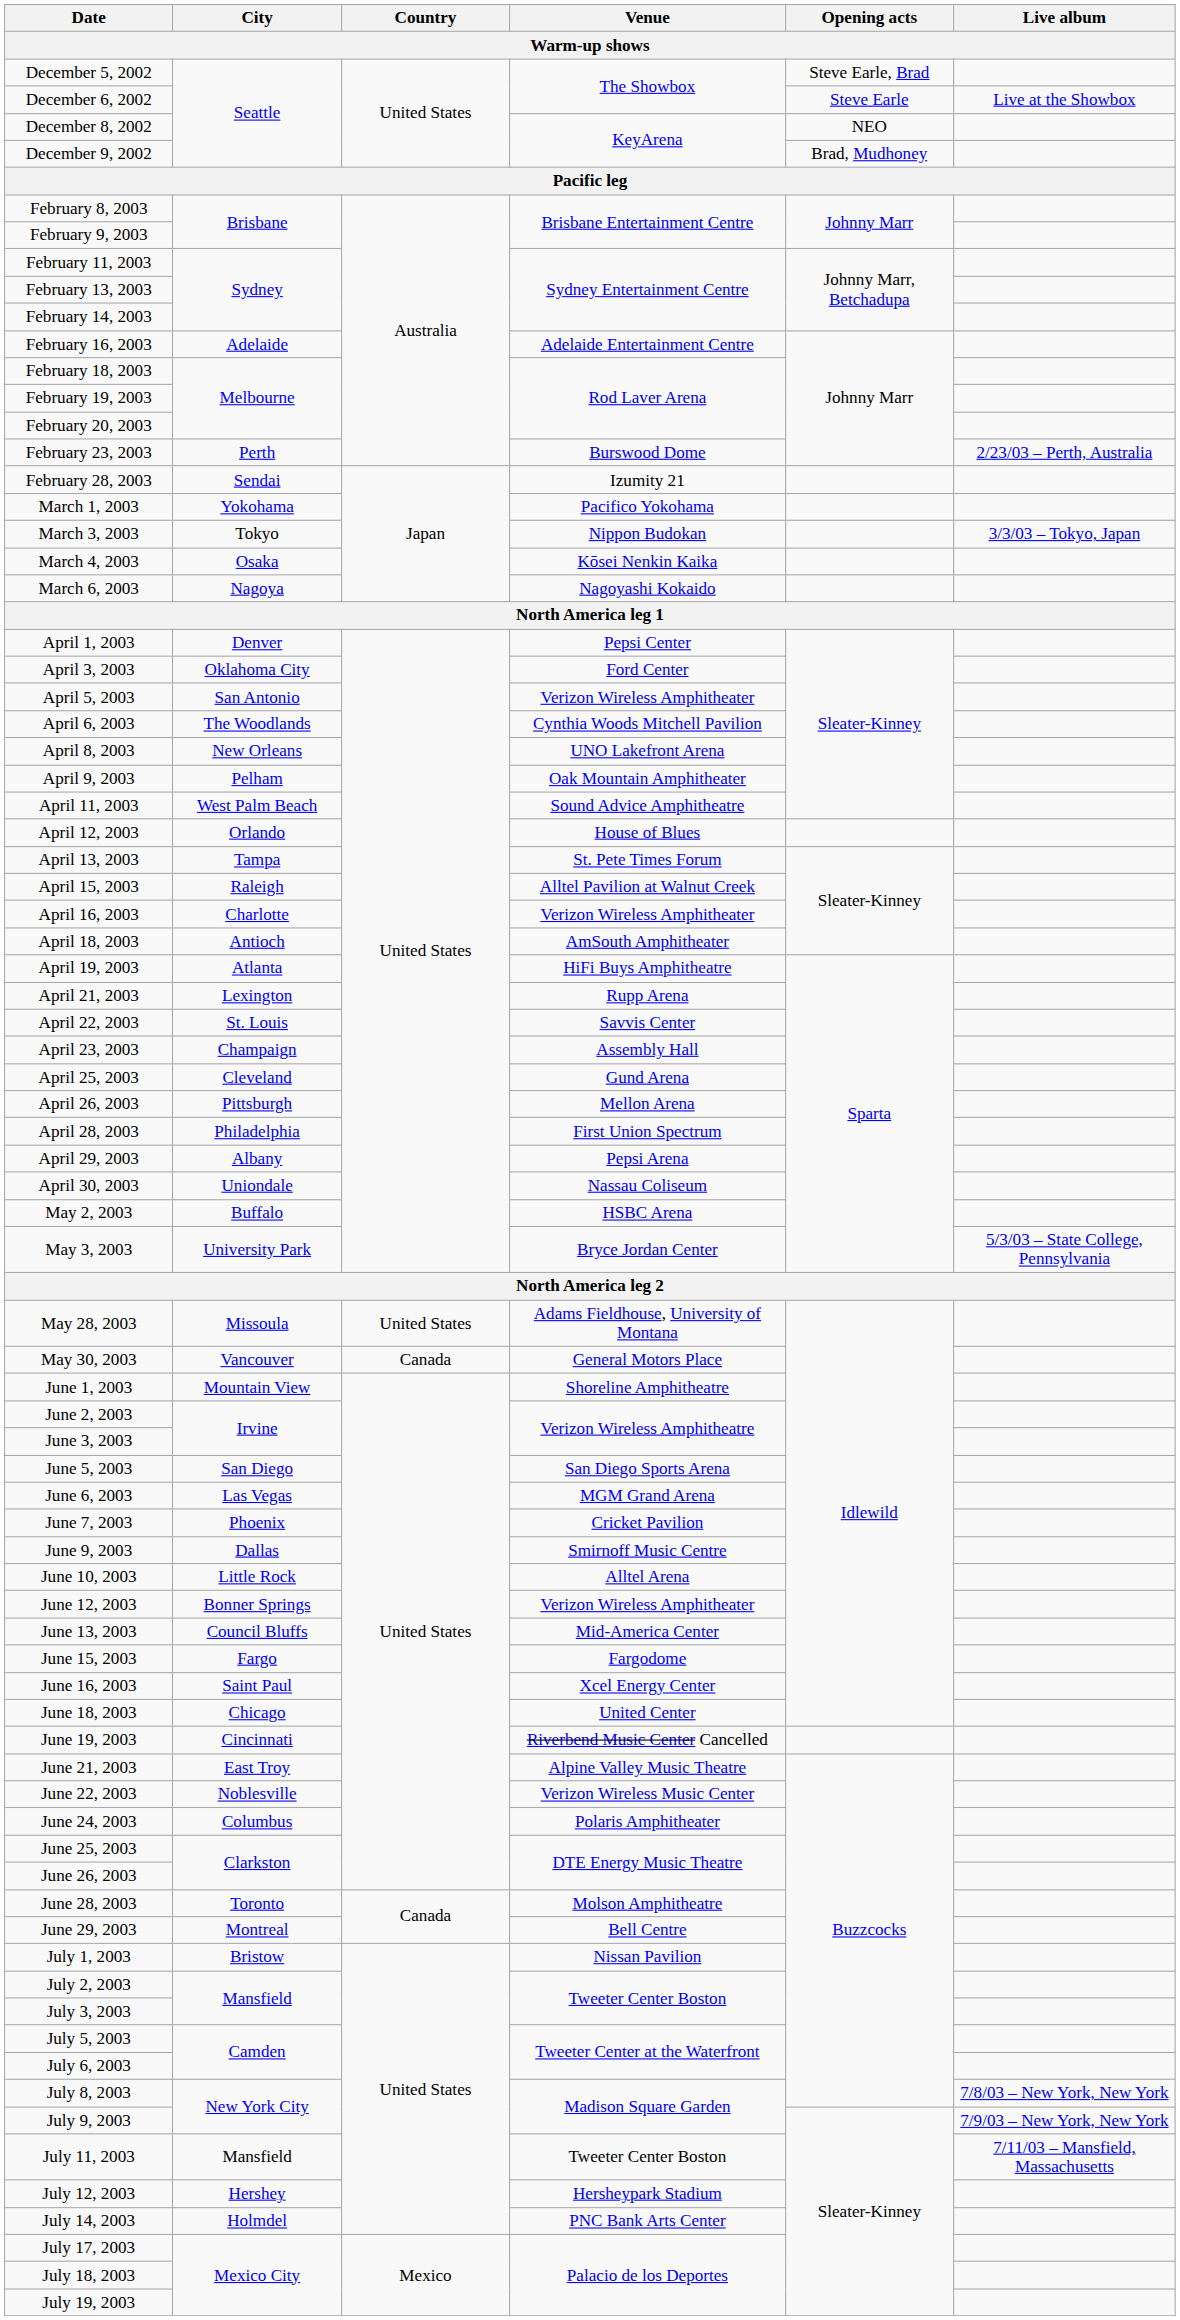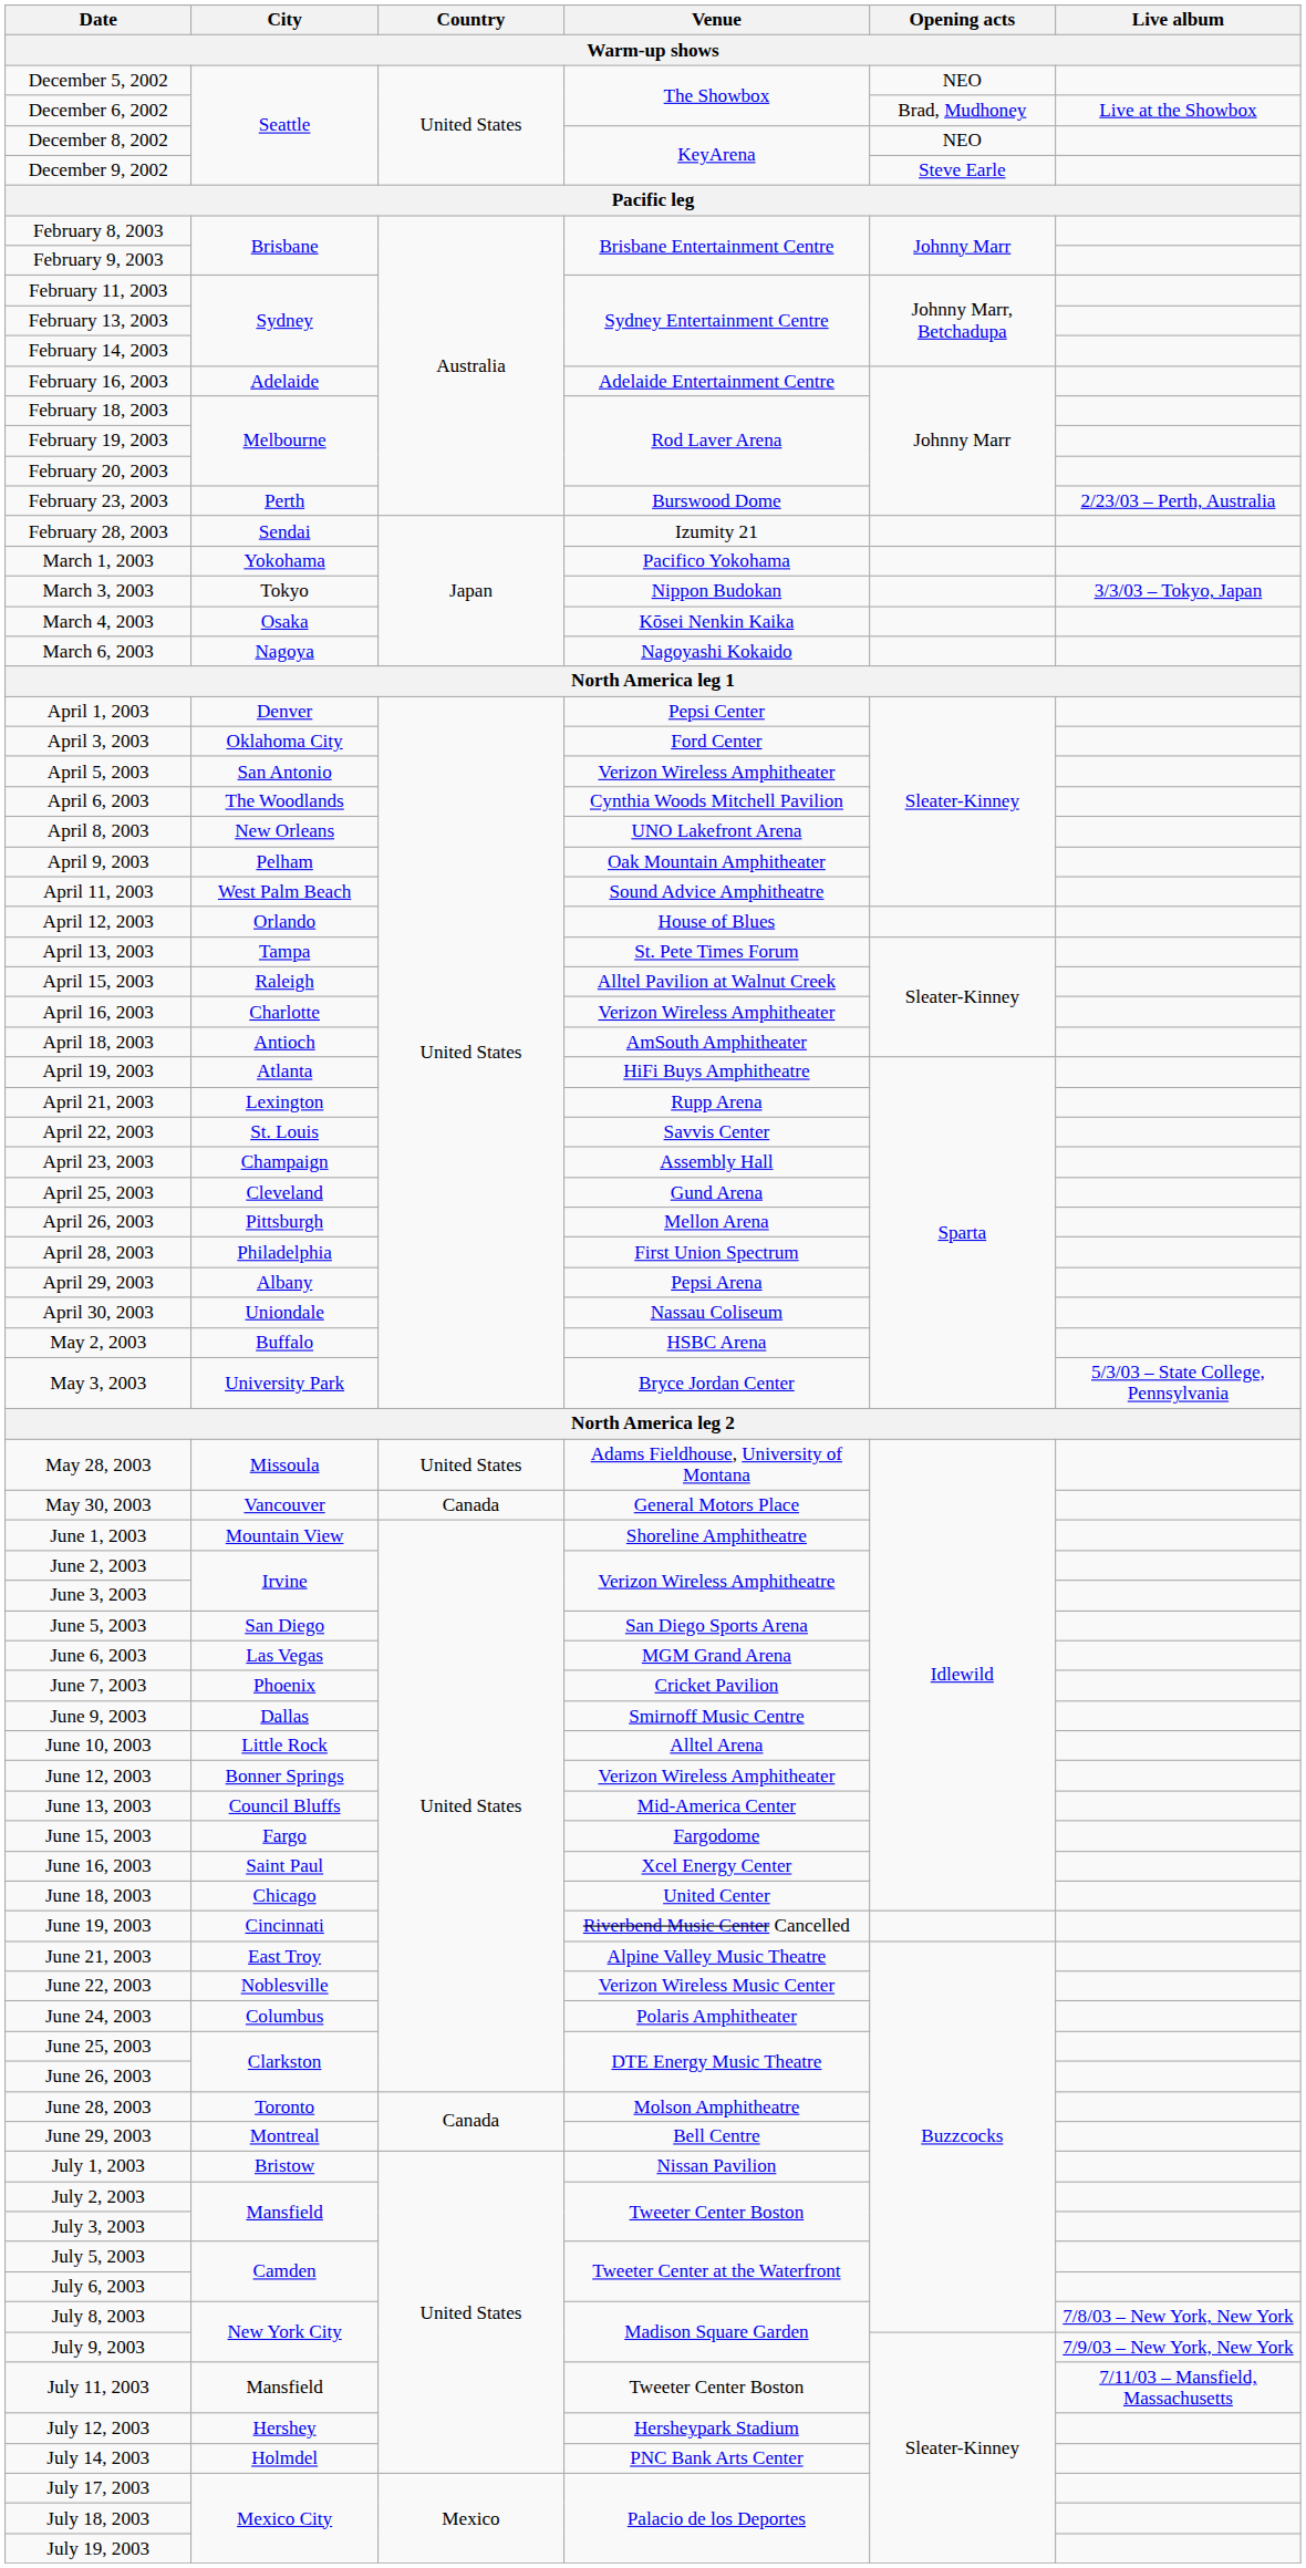 <table class="wikitable" style="text-align:center;">
 <tr>
 <th style="width:150px;">Date</th>
 <th style="width:150px;">City</th>
 <th style="width:150px;">Country</th>
 <th style="width:250px;">Venue</th>
 <th style="width:150px;">Opening acts</th>
 <th style="width:200px;">Live album</th>
 </tr>
 <tr>
 <th colspan="6">Warm-up shows</th>
 </tr>
 <tr>
 <td>December 5, 2002</td>
 <td rowspan="4"><a href='#'>Seattle</a></td>
 <td rowspan="4">United States</td>
 <td rowspan="2"><a href='#'>The Showbox</a></td>
-<td>Steve Earle, <a href='#'>Brad</a></td>
+<td>NEO</td>
 <td></td>
 </tr>
 <tr>
 <td>December 6, 2002</td>
-<td><a href='#'>Steve Earle</a></td>
+<td>Brad, <a href='#'>Mudhoney</a></td>
 <td><a href='#'>Live at the Showbox</a></td>
 </tr>
 <tr>
 <td>December 8, 2002</td>
 <td rowspan="2"><a href='#'>KeyArena</a></td>
 <td>NEO</td>
 <td></td>
 </tr>
 <tr>
 <td>December 9, 2002</td>
-<td>Brad, <a href='#'>Mudhoney</a></td>
+<td><a href='#'>Steve Earle</a></td>
 <td></td>
 </tr>
 <tr>
 <th colspan="6">Pacific leg</th>
 </tr>
 <tr>
 <td>February 8, 2003</td>
 <td rowspan="2"><a href='#'>Brisbane</a></td>
 <td rowspan="10">Australia</td>
 <td rowspan="2"><a href='#'>Brisbane Entertainment Centre</a></td>
 <td rowspan="2"><a href='#'>Johnny Marr</a></td>
 <td></td>
 </tr>
 <tr>
 <td>February 9, 2003</td>
 <td></td>
 </tr>
 <tr>
 <td>February 11, 2003</td>
 <td rowspan="3"><a href='#'>Sydney</a></td>
 <td rowspan="3"><a href='#'>Sydney Entertainment Centre</a></td>
 <td rowspan="3">Johnny Marr, <a href='#'>Betchadupa</a></td>
 <td></td>
 </tr>
 <tr>
 <td>February 13, 2003</td>
 <td></td>
 </tr>
 <tr>
 <td>February 14, 2003</td>
 <td></td>
 </tr>
 <tr>
 <td>February 16, 2003</td>
 <td><a href='#'>Adelaide</a></td>
 <td><a href='#'>Adelaide Entertainment Centre</a></td>
 <td rowspan="5">Johnny Marr</td>
 <td></td>
 </tr>
 <tr>
 <td>February 18, 2003</td>
 <td rowspan="3"><a href='#'>Melbourne</a></td>
 <td rowspan="3"><a href='#'>Rod Laver Arena</a></td>
 <td></td>
 </tr>
 <tr>
 <td>February 19, 2003</td>
 <td></td>
 </tr>
 <tr>
 <td>February 20, 2003</td>
 <td></td>
 </tr>
 <tr>
 <td>February 23, 2003</td>
 <td><a href='#'>Perth</a></td>
 <td><a href='#'>Burswood Dome</a></td>
 <td><a href='#'>2/23/03 – Perth, Australia</a></td>
 </tr>
 <tr>
 <td>February 28, 2003</td>
 <td><a href='#'>Sendai</a></td>
 <td rowspan="5">Japan</td>
 <td>Izumity 21</td>
 <td></td>
 <td></td>
 </tr>
 <tr>
 <td>March 1, 2003</td>
 <td><a href='#'>Yokohama</a></td>
 <td><a href='#'>Pacifico Yokohama</a></td>
 <td></td>
 <td></td>
 </tr>
 <tr>
 <td>March 3, 2003</td>
 <td>Tokyo</td>
 <td><a href='#'>Nippon Budokan</a></td>
 <td></td>
 <td><a href='#'>3/3/03 – Tokyo, Japan</a></td>
 </tr>
 <tr>
 <td>March 4, 2003</td>
 <td><a href='#'>Osaka</a></td>
 <td><a href='#'>Kōsei Nenkin Kaika</a></td>
 <td></td>
 <td></td>
 </tr>
 <tr>
 <td>March 6, 2003</td>
 <td><a href='#'>Nagoya</a></td>
 <td><a href='#'>Nagoyashi Kokaido</a></td>
 <td></td>
 <td></td>
 </tr>
 <tr>
 <th colspan="6">North America leg 1</th>
 </tr>
 <tr>
 <td>April 1, 2003</td>
 <td><a href='#'>Denver</a></td>
 <td rowspan="23">United States</td>
 <td><a href='#'>Pepsi Center</a></td>
 <td rowspan="7"><a href='#'>Sleater-Kinney</a></td>
 <td></td>
 </tr>
 <tr>
 <td>April 3, 2003</td>
 <td><a href='#'>Oklahoma City</a></td>
 <td><a href='#'>Ford Center</a></td>
 <td></td>
 </tr>
 <tr>
 <td>April 5, 2003</td>
 <td><a href='#'>San Antonio</a></td>
 <td><a href='#'>Verizon Wireless Amphitheater</a></td>
 <td></td>
 </tr>
 <tr>
 <td>April 6, 2003</td>
 <td><a href='#'>The Woodlands</a></td>
 <td><a href='#'>Cynthia Woods Mitchell Pavilion</a></td>
 <td></td>
 </tr>
 <tr>
 <td>April 8, 2003</td>
 <td><a href='#'>New Orleans</a></td>
 <td><a href='#'>UNO Lakefront Arena</a></td>
 <td></td>
 </tr>
 <tr>
 <td>April 9, 2003</td>
 <td><a href='#'>Pelham</a></td>
 <td><a href='#'>Oak Mountain Amphitheater</a></td>
 <td></td>
 </tr>
 <tr>
 <td>April 11, 2003</td>
 <td><a href='#'>West Palm Beach</a></td>
 <td><a href='#'>Sound Advice Amphitheatre</a></td>
 <td></td>
 </tr>
 <tr>
 <td>April 12, 2003</td>
 <td><a href='#'>Orlando</a></td>
 <td><a href='#'>House of Blues</a></td>
 <td></td>
 <td></td>
 </tr>
 <tr>
 <td>April 13, 2003</td>
 <td><a href='#'>Tampa</a></td>
 <td><a href='#'>St. Pete Times Forum</a></td>
 <td rowspan="4">Sleater-Kinney</td>
 <td></td>
 </tr>
 <tr>
 <td>April 15, 2003</td>
 <td><a href='#'>Raleigh</a></td>
 <td><a href='#'>Alltel Pavilion at Walnut Creek</a></td>
 <td></td>
 </tr>
 <tr>
 <td>April 16, 2003</td>
 <td><a href='#'>Charlotte</a></td>
 <td><a href='#'>Verizon Wireless Amphitheater</a></td>
 <td></td>
 </tr>
 <tr>
 <td>April 18, 2003</td>
 <td><a href='#'>Antioch</a></td>
 <td><a href='#'>AmSouth Amphitheater</a></td>
 <td></td>
 </tr>
 <tr>
 <td>April 19, 2003</td>
 <td><a href='#'>Atlanta</a></td>
 <td><a href='#'>HiFi Buys Amphitheatre</a></td>
 <td rowspan="11"><a href='#'>Sparta</a></td>
 <td></td>
 </tr>
 <tr>
 <td>April 21, 2003</td>
 <td><a href='#'>Lexington</a></td>
 <td><a href='#'>Rupp Arena</a></td>
 <td></td>
 </tr>
 <tr>
 <td>April 22, 2003</td>
 <td><a href='#'>St. Louis</a></td>
 <td><a href='#'>Savvis Center</a></td>
 <td></td>
 </tr>
 <tr>
 <td>April 23, 2003</td>
 <td><a href='#'>Champaign</a></td>
 <td><a href='#'>Assembly Hall</a></td>
 <td></td>
 </tr>
 <tr>
 <td>April 25, 2003</td>
 <td><a href='#'>Cleveland</a></td>
 <td><a href='#'>Gund Arena</a></td>
 <td></td>
 </tr>
 <tr>
 <td>April 26, 2003</td>
 <td><a href='#'>Pittsburgh</a></td>
 <td><a href='#'>Mellon Arena</a></td>
 <td></td>
 </tr>
 <tr>
 <td>April 28, 2003</td>
 <td><a href='#'>Philadelphia</a></td>
 <td><a href='#'>First Union Spectrum</a></td>
 <td></td>
 </tr>
 <tr>
 <td>April 29, 2003</td>
 <td><a href='#'>Albany</a></td>
 <td><a href='#'>Pepsi Arena</a></td>
 <td></td>
 </tr>
 <tr>
 <td>April 30, 2003</td>
 <td><a href='#'>Uniondale</a></td>
 <td><a href='#'>Nassau Coliseum</a></td>
 <td></td>
 </tr>
 <tr>
 <td>May 2, 2003</td>
 <td><a href='#'>Buffalo</a></td>
 <td><a href='#'>HSBC Arena</a></td>
 <td></td>
 </tr>
 <tr>
 <td>May 3, 2003</td>
 <td><a href='#'>University Park</a></td>
 <td><a href='#'>Bryce Jordan Center</a></td>
 <td><a href='#'>5/3/03 – State College, Pennsylvania</a></td>
 </tr>
 <tr>
 <th colspan="6">North America leg 2</th>
 </tr>
 <tr>
 <td>May 28, 2003</td>
 <td><a href='#'>Missoula</a></td>
 <td>United States</td>
 <td><a href='#'>Adams Fieldhouse</a>, <a href='#'>University of Montana</a></td>
 <td rowspan="15"><a href='#'>Idlewild</a></td>
 <td></td>
 </tr>
 <tr>
 <td>May 30, 2003</td>
 <td><a href='#'>Vancouver</a></td>
 <td>Canada</td>
 <td><a href='#'>General Motors Place</a></td>
 <td></td>
 </tr>
 <tr>
 <td>June 1, 2003</td>
 <td><a href='#'>Mountain View</a></td>
 <td rowspan="19">United States</td>
 <td><a href='#'>Shoreline Amphitheatre</a></td>
 <td></td>
 </tr>
 <tr>
 <td>June 2, 2003</td>
 <td rowspan="2"><a href='#'>Irvine</a></td>
 <td rowspan="2"><a href='#'>Verizon Wireless Amphitheatre</a></td>
 <td></td>
 </tr>
 <tr>
 <td>June 3, 2003</td>
 <td></td>
 </tr>
 <tr>
 <td>June 5, 2003</td>
 <td><a href='#'>San Diego</a></td>
 <td><a href='#'>San Diego Sports Arena</a></td>
 <td></td>
 </tr>
 <tr>
 <td>June 6, 2003</td>
 <td><a href='#'>Las Vegas</a></td>
 <td><a href='#'>MGM Grand Arena</a></td>
 <td></td>
 </tr>
 <tr>
 <td>June 7, 2003</td>
 <td><a href='#'>Phoenix</a></td>
 <td><a href='#'>Cricket Pavilion</a></td>
 <td></td>
 </tr>
 <tr>
 <td>June 9, 2003</td>
 <td><a href='#'>Dallas</a></td>
 <td><a href='#'>Smirnoff Music Centre</a></td>
 <td></td>
 </tr>
 <tr>
 <td>June 10, 2003</td>
 <td><a href='#'>Little Rock</a></td>
 <td><a href='#'>Alltel Arena</a></td>
 <td></td>
 </tr>
 <tr>
 <td>June 12, 2003</td>
 <td><a href='#'>Bonner Springs</a></td>
 <td><a href='#'>Verizon Wireless Amphitheater</a></td>
 <td></td>
 </tr>
 <tr>
 <td>June 13, 2003</td>
 <td><a href='#'>Council Bluffs</a></td>
 <td><a href='#'>Mid-America Center</a></td>
 <td></td>
 </tr>
 <tr>
 <td>June 15, 2003</td>
 <td><a href='#'>Fargo</a></td>
 <td><a href='#'>Fargodome</a></td>
 <td></td>
 </tr>
 <tr>
 <td>June 16, 2003</td>
 <td><a href='#'>Saint Paul</a></td>
 <td><a href='#'>Xcel Energy Center</a></td>
 <td></td>
 </tr>
 <tr>
 <td>June 18, 2003</td>
 <td><a href='#'>Chicago</a></td>
 <td><a href='#'>United Center</a></td>
 <td></td>
 </tr>
 <tr>
 <td>June 19, 2003</td>
 <td><a href='#'>Cincinnati</a></td>
 <td><s><a href='#'>Riverbend Music Center</a></s> Cancelled</td>
 <td></td>
 <td></td>
 </tr>
 <tr>
 <td>June 21, 2003</td>
 <td><a href='#'>East Troy</a></td>
 <td><a href='#'>Alpine Valley Music Theatre</a></td>
 <td rowspan="13"><a href='#'>Buzzcocks</a></td>
 <td></td>
 </tr>
 <tr>
 <td>June 22, 2003</td>
 <td><a href='#'>Noblesville</a></td>
 <td><a href='#'>Verizon Wireless Music Center</a></td>
 <td></td>
 </tr>
 <tr>
 <td>June 24, 2003</td>
 <td><a href='#'>Columbus</a></td>
 <td><a href='#'>Polaris Amphitheater</a></td>
 <td></td>
 </tr>
 <tr>
 <td>June 25, 2003</td>
 <td rowspan="2"><a href='#'>Clarkston</a></td>
 <td rowspan="2"><a href='#'>DTE Energy Music Theatre</a></td>
 <td></td>
 </tr>
 <tr>
 <td>June 26, 2003</td>
 <td></td>
 </tr>
 <tr>
 <td>June 28, 2003</td>
 <td><a href='#'>Toronto</a></td>
 <td rowspan="2">Canada</td>
 <td><a href='#'>Molson Amphitheatre</a></td>
 <td></td>
 </tr>
 <tr>
 <td>June 29, 2003</td>
 <td><a href='#'>Montreal</a></td>
 <td><a href='#'>Bell Centre</a></td>
 <td></td>
 </tr>
 <tr>
 <td>July 1, 2003</td>
 <td><a href='#'>Bristow</a></td>
 <td rowspan="10">United States</td>
 <td><a href='#'>Nissan Pavilion</a></td>
 <td></td>
 </tr>
 <tr>
 <td>July 2, 2003</td>
 <td rowspan="2"><a href='#'>Mansfield</a></td>
 <td rowspan="2"><a href='#'>Tweeter Center Boston</a></td>
 <td></td>
 </tr>
 <tr>
 <td>July 3, 2003</td>
 <td></td>
 </tr>
 <tr>
 <td>July 5, 2003</td>
 <td rowspan="2"><a href='#'>Camden</a></td>
 <td rowspan="2"><a href='#'>Tweeter Center at the Waterfront</a></td>
 <td></td>
 </tr>
 <tr>
 <td>July 6, 2003</td>
 <td></td>
 </tr>
 <tr>
 <td>July 8, 2003</td>
 <td rowspan="2"><a href='#'>New York City</a></td>
 <td rowspan="2"><a href='#'>Madison Square Garden</a></td>
 <td><a href='#'>7/8/03 – New York, New York</a></td>
 </tr>
 <tr>
 <td>July 9, 2003</td>
 <td rowspan="7">Sleater-Kinney</td>
 <td><a href='#'>7/9/03 – New York, New York</a></td>
 </tr>
 <tr>
 <td>July 11, 2003</td>
 <td>Mansfield</td>
 <td>Tweeter Center Boston</td>
 <td><a href='#'>7/11/03 – Mansfield, Massachusetts</a></td>
 </tr>
 <tr>
 <td>July 12, 2003</td>
 <td><a href='#'>Hershey</a></td>
 <td><a href='#'>Hersheypark Stadium</a></td>
 <td></td>
 </tr>
 <tr>
 <td>July 14, 2003</td>
 <td><a href='#'>Holmdel</a></td>
 <td><a href='#'>PNC Bank Arts Center</a></td>
 <td></td>
 </tr>
 <tr>
 <td>July 17, 2003</td>
 <td rowspan="3"><a href='#'>Mexico City</a></td>
 <td rowspan="3">Mexico</td>
 <td rowspan="3"><a href='#'>Palacio de los Deportes</a></td>
 <td></td>
 </tr>
 <tr>
 <td>July 18, 2003</td>
 <td></td>
 </tr>
 <tr>
 <td>July 19, 2003</td>
 <td></td>
 </tr>
 </table>
